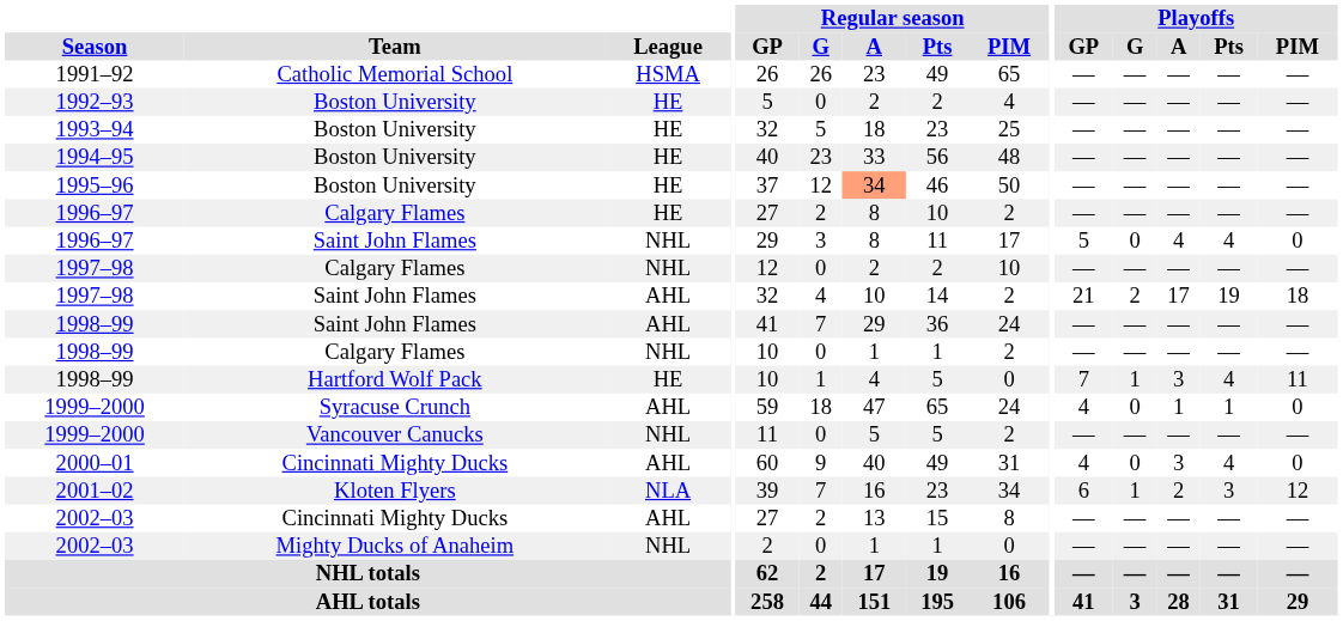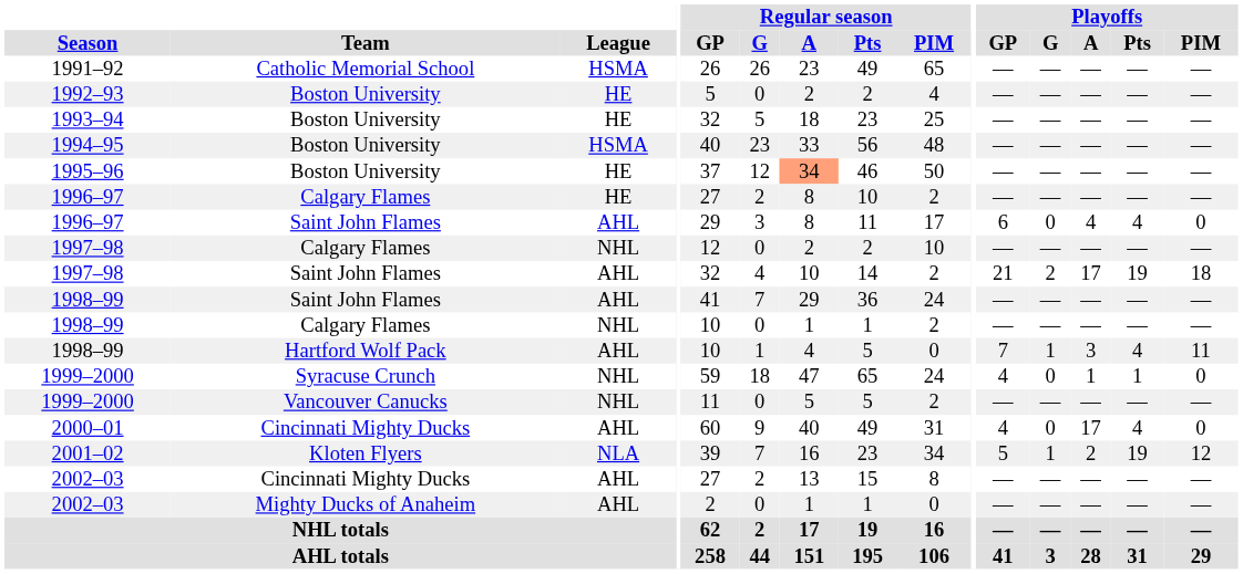 <table border="0" cellpadding="1" cellspacing="0" style="text-align:center; width:60em">
 <tr bgcolor="#e0e0e0">
 <th colspan="3" bgcolor="#ffffff"></th>
 <th rowspan="99" bgcolor="#ffffff"></th>
 <th colspan="5"><a href='#'>Regular season</a></th>
 <th rowspan="99" bgcolor="#ffffff"></th>
 <th colspan="5"><a href='#'>Playoffs</a></th>
 </tr>
 <tr bgcolor="#e0e0e0">
 <th><a href='#'>Season</a></th>
 <th>Team</th>
 <th>League</th>
 <th>GP</th>
 <th><a href='#'>G</a></th>
 <th><a href='#'>A</a></th>
 <th><a href='#'>Pts</a></th>
 <th><a href='#'>PIM</a></th>
 <th>GP</th>
 <th>G</th>
 <th>A</th>
 <th>Pts</th>
 <th>PIM</th>
 </tr>
 <tr>
 <td>1991–92</td>
 <td><a href='#'>Catholic Memorial School</a></td>
 <td><a href='#'>HSMA</a></td>
 <td>26</td>
 <td>26</td>
 <td>23</td>
 <td>49</td>
 <td>65</td>
 <td>—</td>
 <td>—</td>
 <td>—</td>
 <td>—</td>
 <td>—</td>
 </tr>
 <tr bgcolor="#f0f0f0">
 <td><a href='#'>1992–93</a></td>
 <td><a href='#'>Boston University</a></td>
 <td><a href='#'>HE</a></td>
 <td>5</td>
 <td>0</td>
 <td>2</td>
 <td>2</td>
 <td>4</td>
 <td>—</td>
 <td>—</td>
 <td>—</td>
 <td>—</td>
 <td>—</td>
 </tr>
 <tr>
 <td><a href='#'>1993–94</a></td>
 <td>Boston University</td>
 <td>HE</td>
 <td>32</td>
 <td>5</td>
 <td>18</td>
 <td>23</td>
 <td>25</td>
 <td>—</td>
 <td>—</td>
 <td>—</td>
 <td>—</td>
 <td>—</td>
 </tr>
 <tr bgcolor="#f0f0f0">
 <td><a href='#'>1994–95</a></td>
 <td>Boston University</td>
-<td>HE</td>
+<td><a href='#'>HSMA</a></td>
 <td>40</td>
 <td>23</td>
 <td>33</td>
 <td>56</td>
 <td>48</td>
 <td>—</td>
 <td>—</td>
 <td>—</td>
 <td>—</td>
 <td>—</td>
 </tr>
 <tr>
 <td><a href='#'>1995–96</a></td>
 <td>Boston University</td>
 <td>HE</td>
 <td>37</td>
 <td>12</td>
 <td style="background: lightsalmon;">34</td>
 <td>46</td>
 <td>50</td>
 <td>—</td>
 <td>—</td>
 <td>—</td>
 <td>—</td>
 <td>—</td>
 </tr>
 <tr bgcolor="#f0f0f0">
 <td><a href='#'>1996–97</a></td>
 <td><a href='#'>Calgary Flames</a></td>
 <td>HE</td>
 <td>27</td>
 <td>2</td>
 <td>8</td>
 <td>10</td>
 <td>2</td>
 <td>—</td>
 <td>—</td>
 <td>—</td>
 <td>—</td>
 <td>—</td>
 </tr>
 <tr>
 <td><a href='#'>1996–97</a></td>
 <td><a href='#'>Saint John Flames</a></td>
-<td>NHL</td>
+<td><a href='#'>AHL</a></td>
 <td>29</td>
 <td>3</td>
 <td>8</td>
 <td>11</td>
 <td>17</td>
-<td>5</td>
+<td>6</td>
 <td>0</td>
 <td>4</td>
 <td>4</td>
 <td>0</td>
 </tr>
 <tr bgcolor="#f0f0f0">
 <td><a href='#'>1997–98</a></td>
 <td>Calgary Flames</td>
 <td>NHL</td>
 <td>12</td>
 <td>0</td>
 <td>2</td>
 <td>2</td>
 <td>10</td>
 <td>—</td>
 <td>—</td>
 <td>—</td>
 <td>—</td>
 <td>—</td>
 </tr>
 <tr>
 <td><a href='#'>1997–98</a></td>
 <td>Saint John Flames</td>
 <td>AHL</td>
 <td>32</td>
 <td>4</td>
 <td>10</td>
 <td>14</td>
 <td>2</td>
 <td>21</td>
 <td>2</td>
 <td>17</td>
 <td>19</td>
 <td>18</td>
 </tr>
 <tr bgcolor="#f0f0f0">
 <td><a href='#'>1998–99</a></td>
 <td>Saint John Flames</td>
 <td>AHL</td>
 <td>41</td>
 <td>7</td>
 <td>29</td>
 <td>36</td>
 <td>24</td>
 <td>—</td>
 <td>—</td>
 <td>—</td>
 <td>—</td>
 <td>—</td>
 </tr>
 <tr>
 <td><a href='#'>1998–99</a></td>
 <td>Calgary Flames</td>
 <td>NHL</td>
 <td>10</td>
 <td>0</td>
 <td>1</td>
 <td>1</td>
 <td>2</td>
 <td>—</td>
 <td>—</td>
 <td>—</td>
 <td>—</td>
 <td>—</td>
 </tr>
 <tr bgcolor="#f0f0f0">
 <td>1998–99</td>
 <td><a href='#'>Hartford Wolf Pack</a></td>
-<td>HE</td>
+<td>AHL</td>
 <td>10</td>
 <td>1</td>
 <td>4</td>
 <td>5</td>
 <td>0</td>
 <td>7</td>
 <td>1</td>
 <td>3</td>
 <td>4</td>
 <td>11</td>
 </tr>
 <tr>
 <td><a href='#'>1999–2000</a></td>
 <td><a href='#'>Syracuse Crunch</a></td>
-<td>AHL</td>
+<td>NHL</td>
 <td>59</td>
 <td>18</td>
 <td>47</td>
 <td>65</td>
 <td>24</td>
 <td>4</td>
 <td>0</td>
 <td>1</td>
 <td>1</td>
 <td>0</td>
 </tr>
 <tr bgcolor="#f0f0f0">
 <td><a href='#'>1999–2000</a></td>
 <td><a href='#'>Vancouver Canucks</a></td>
 <td>NHL</td>
 <td>11</td>
 <td>0</td>
 <td>5</td>
 <td>5</td>
 <td>2</td>
 <td>—</td>
 <td>—</td>
 <td>—</td>
 <td>—</td>
 <td>—</td>
 </tr>
 <tr>
 <td><a href='#'>2000–01</a></td>
 <td><a href='#'>Cincinnati Mighty Ducks</a></td>
 <td>AHL</td>
 <td>60</td>
 <td>9</td>
 <td>40</td>
 <td>49</td>
 <td>31</td>
 <td>4</td>
 <td>0</td>
-<td>3</td>
+<td>17</td>
 <td>4</td>
 <td>0</td>
 </tr>
 <tr bgcolor="#f0f0f0">
 <td><a href='#'>2001–02</a></td>
 <td><a href='#'>Kloten Flyers</a></td>
 <td><a href='#'>NLA</a></td>
 <td>39</td>
 <td>7</td>
 <td>16</td>
 <td>23</td>
 <td>34</td>
-<td>6</td>
+<td>5</td>
 <td>1</td>
 <td>2</td>
-<td>3</td>
+<td>19</td>
 <td>12</td>
 </tr>
 <tr>
 <td><a href='#'>2002–03</a></td>
 <td>Cincinnati Mighty Ducks</td>
 <td>AHL</td>
 <td>27</td>
 <td>2</td>
 <td>13</td>
 <td>15</td>
 <td>8</td>
 <td>—</td>
 <td>—</td>
 <td>—</td>
 <td>—</td>
 <td>—</td>
 </tr>
 <tr bgcolor="#f0f0f0">
 <td><a href='#'>2002–03</a></td>
 <td><a href='#'>Mighty Ducks of Anaheim</a></td>
-<td>NHL</td>
+<td>AHL</td>
 <td>2</td>
 <td>0</td>
 <td>1</td>
 <td>1</td>
 <td>0</td>
 <td>—</td>
 <td>—</td>
 <td>—</td>
 <td>—</td>
 <td>—</td>
 </tr>
 <tr bgcolor="#e0e0e0">
 <th colspan="3">NHL totals</th>
 <th>62</th>
 <th>2</th>
 <th>17</th>
 <th>19</th>
 <th>16</th>
 <th>—</th>
 <th>—</th>
 <th>—</th>
 <th>—</th>
 <th>—</th>
 </tr>
 <tr bgcolor="#e0e0e0">
 <th colspan="3">AHL totals</th>
 <th>258</th>
 <th>44</th>
 <th>151</th>
 <th>195</th>
 <th>106</th>
 <th>41</th>
 <th>3</th>
 <th>28</th>
 <th>31</th>
 <th>29</th>
 </tr>
 </table>
